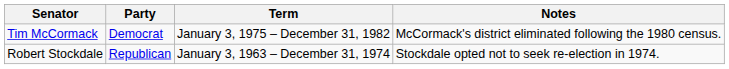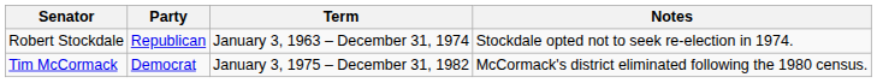 <table class=wikitable>
 <tr valign=bottom>
 <th>Senator</th>
 <th>Party</th>
 <th>Term</th>
 <th>Notes</th>
 </tr>
 <tr>
+<td>Robert Stockdale</td>
+<td><a href='#'>Republican</a></td>
+<td>January 3, 1963 – December 31, 1974</td>
+<td>Stockdale opted not to seek re-election in 1974.</td>
+</tr>
+<tr>
 <td><a href='#'>Tim McCormack</a></td>
 <td><a href='#'>Democrat</a></td>
 <td>January 3, 1975 – December 31, 1982</td>
 <td>McCormack's district eliminated following the 1980 census.</td>
 </tr>
-<tr>
-<td>Robert Stockdale</td>
-<td><a href='#'>Republican</a></td>
-<td>January 3, 1963 – December 31, 1974</td>
-<td>Stockdale opted not to seek re-election in 1974.</td>
-</tr>
 </table>
